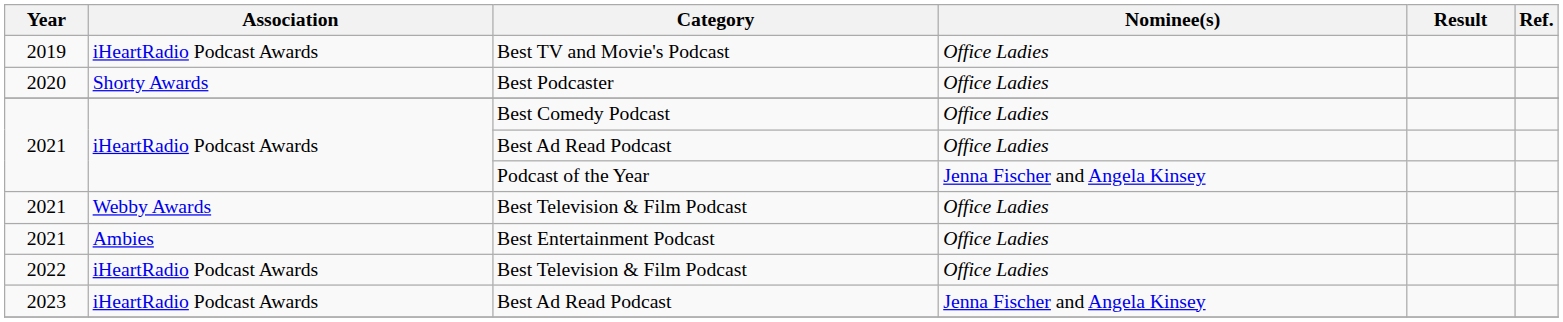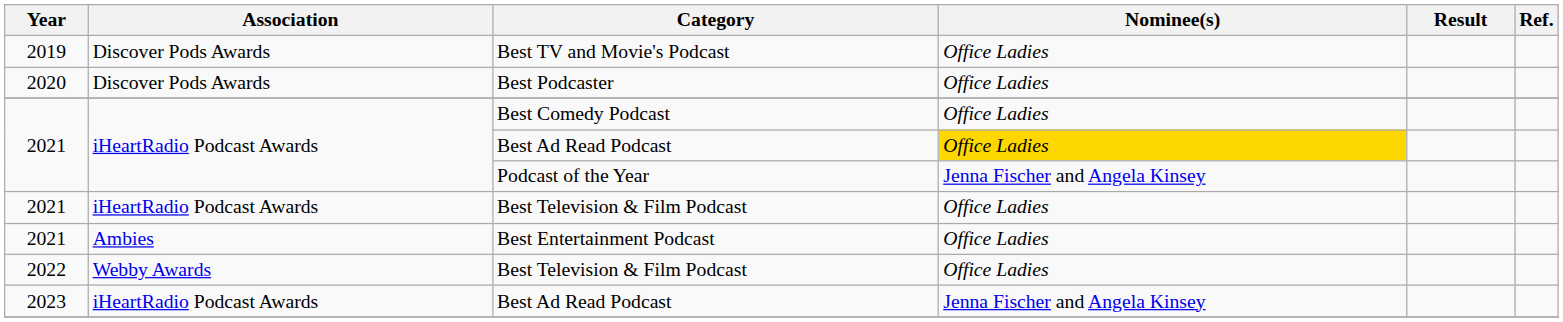 <table class="wikitable sortable" style="width:100%;">
 <tr>
 <th>Year</th>
 <th>Association</th>
 <th>Category</th>
 <th>Nominee(s)</th>
 <th>Result</th>
 <th class="unsortable" style="width:15px">Ref.</th>
 </tr>
 <tr>
 <td style="text-align:center;">2019</td>
-<td><a href='#'>iHeartRadio</a> Podcast Awards</td>
+<td>Discover Pods Awards</td>
 <td>Best TV and Movie's Podcast</td>
 <td><em>Office Ladies</em></td>
 <td></td>
 <td></td>
 </tr>
 <tr>
 <td style="text-align:center;">2020</td>
-<td><a href='#'>Shorty Awards</a></td>
+<td>Discover Pods Awards</td>
 <td>Best Podcaster</td>
 <td><em>Office Ladies</em></td>
 <td></td>
 <td></td>
 </tr>
 <tr>
 </tr>
 <tr>
 <td rowspan="3" style="text-align:center;">2021</td>
 <td rowspan="3"><a href='#'>iHeartRadio</a> Podcast Awards</td>
 <td>Best Comedy Podcast</td>
 <td><em>Office Ladies</em></td>
 <td></td>
 <td></td>
 </tr>
 <tr>
 <td>Best Ad Read Podcast</td>
-<td><em>Office Ladies</em></td>
+<td style="background: gold;"><em>Office Ladies</em></td>
 <td></td>
 <td></td>
 </tr>
 <tr>
 <td>Podcast of the Year</td>
 <td><a href='#'>Jenna Fischer</a> and <a href='#'>Angela Kinsey</a></td>
 <td></td>
 <td></td>
 </tr>
 <tr>
 <td style="text-align:center;">2021</td>
-<td><a href='#'>Webby Awards</a></td>
+<td><a href='#'>iHeartRadio</a> Podcast Awards</td>
 <td>Best Television & Film Podcast</td>
 <td><em>Office Ladies</em></td>
 <td></td>
 <td></td>
 </tr>
 <tr>
 <td style="text-align:center;">2021</td>
 <td><a href='#'>Ambies</a></td>
 <td>Best Entertainment Podcast</td>
 <td><em>Office Ladies</em></td>
 <td></td>
 <td></td>
 </tr>
 <tr>
 <td style="text-align:center;">2022</td>
-<td><a href='#'>iHeartRadio</a> Podcast Awards</td>
+<td><a href='#'>Webby Awards</a></td>
 <td>Best Television & Film Podcast</td>
 <td><em>Office Ladies</em></td>
 <td></td>
 <td></td>
 </tr>
 <tr>
 <td style="text-align:center;">2023</td>
 <td><a href='#'>iHeartRadio</a> Podcast Awards</td>
 <td>Best Ad Read Podcast</td>
 <td><a href='#'>Jenna Fischer</a> and <a href='#'>Angela Kinsey</a></td>
 <td></td>
 <td></td>
 </tr>
 <tr>
 </tr>
 </table>
